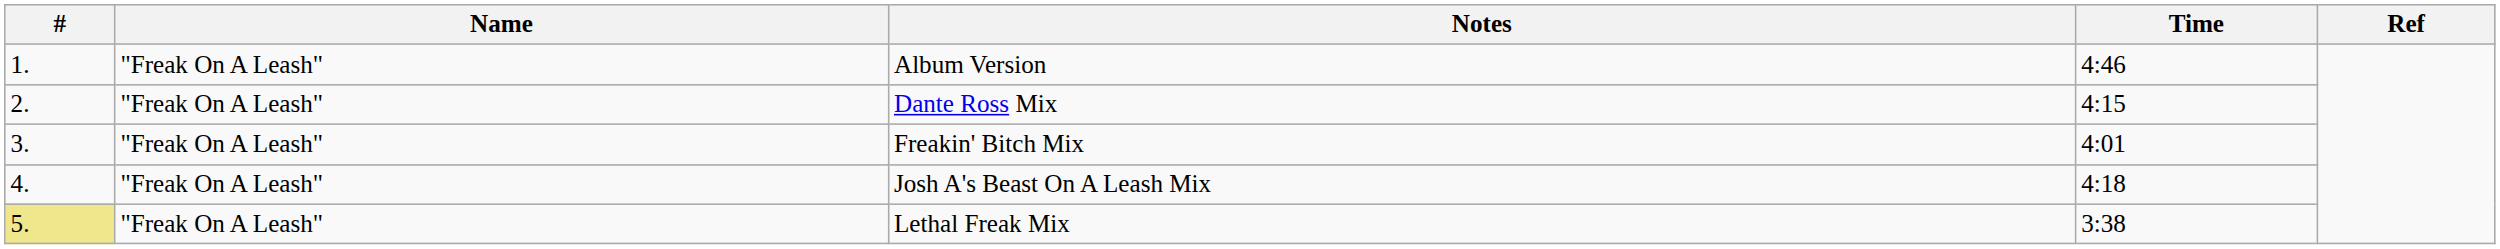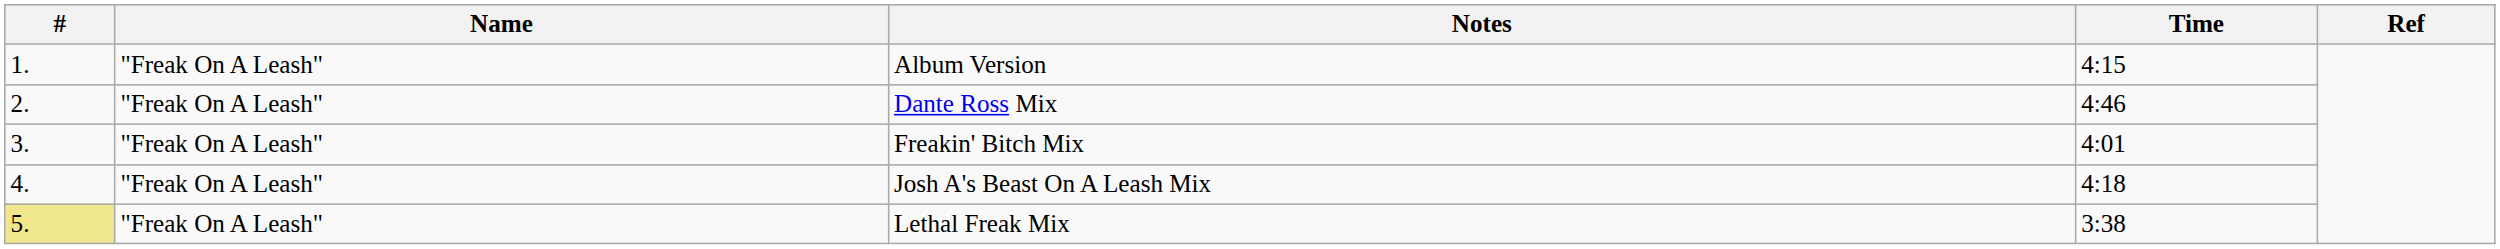 <table class="wikitable center" style="margin-top: 0; width:80%">
 <tr>
 <th align="left">#</th>
 <th align="left">Name</th>
 <th align="left">Notes</th>
 <th align="left">Time</th>
 <th align="left">Ref</th>
 </tr>
 <tr>
 <td>1.</td>
 <td>"Freak On A Leash"</td>
 <td>Album Version</td>
-<td>4:46</td>
+<td>4:15</td>
 <td rowspan="5"></td>
 </tr>
 <tr>
 <td>2.</td>
 <td>"Freak On A Leash"</td>
 <td><a href='#'>Dante Ross</a> Mix</td>
-<td>4:15</td>
+<td>4:46</td>
 </tr>
 <tr>
 <td>3.</td>
 <td>"Freak On A Leash"</td>
 <td>Freakin' Bitch Mix</td>
 <td>4:01</td>
 </tr>
 <tr>
 <td>4.</td>
 <td>"Freak On A Leash"</td>
 <td>Josh A's Beast On A Leash Mix</td>
 <td>4:18</td>
 </tr>
 <tr>
 <td style="background: khaki;">5.</td>
 <td>"Freak On A Leash"</td>
 <td>Lethal Freak Mix</td>
 <td>3:38</td>
 </tr>
 </table>
